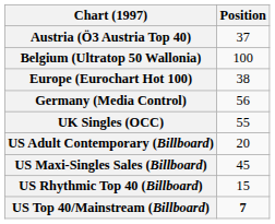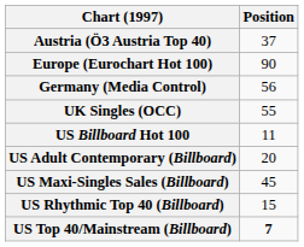 <table class="wikitable sortable plainrowheaders" style="text-align:center">
 <tr>
 <th scope="col">Chart (1997)</th>
 <th scope="col">Position</th>
 </tr>
 <tr>
 <th scope="row">Austria (Ö3 Austria Top 40)</th>
 <td>37</td>
 </tr>
 <tr>
-<th scope="row">Belgium (Ultratop 50 Wallonia)</th>
-<td>100</td>
-</tr>
-<tr>
 <th scope="row">Europe (Eurochart Hot 100)</th>
-<td>38</td>
+<td>90</td>
 </tr>
 <tr>
 <th scope="row">Germany (Media Control)</th>
 <td>56</td>
 </tr>
 <tr>
 <th scope="row">UK Singles (OCC)</th>
 <td>55</td>
+</tr>
+<tr>
+<th scope="row">US <em>Billboard</em> Hot 100</th>
+<td>11</td>
 </tr>
 <tr>
 <th scope="row">US Adult Contemporary (<em>Billboard</em>)</th>
 <td>20</td>
 </tr>
 <tr>
 <th scope="row">US Maxi-Singles Sales (<em>Billboard</em>)</th>
 <td>45</td>
 </tr>
 <tr>
 <th scope="row">US Rhythmic Top 40 (<em>Billboard</em>)</th>
 <td>15</td>
 </tr>
 <tr>
 <th scope="row">US Top 40/Mainstream (<em>Billboard</em>)</th>
 <td><strong>7</strong></td>
 </tr>
 </table>
